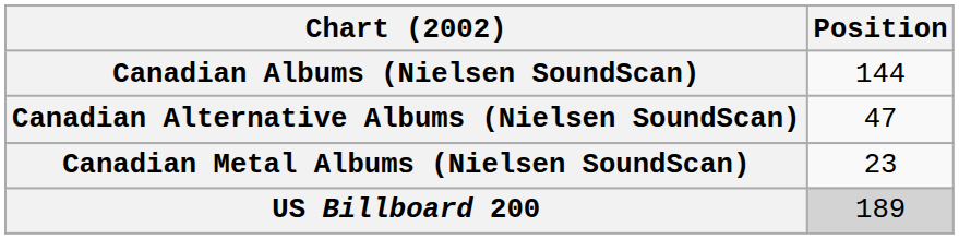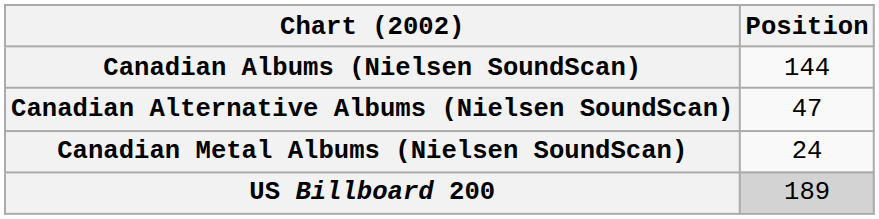 <table class="wikitable plainrowheaders" style="text-align:center">
 <tr>
 <th scope="col">Chart (2002)</th>
 <th scope="col">Position</th>
 </tr>
 <tr>
 <th scope="row">Canadian Albums (Nielsen SoundScan)</th>
 <td>144</td>
 </tr>
 <tr>
 <th scope="row">Canadian Alternative Albums (Nielsen SoundScan)</th>
 <td>47</td>
 </tr>
 <tr>
 <th scope="row">Canadian Metal Albums (Nielsen SoundScan)</th>
-<td>23</td>
+<td>24</td>
 </tr>
 <tr>
 <th scope="row">US <em>Billboard</em> 200</th>
 <td style="background: lightgrey;">189</td>
 </tr>
 </table>
